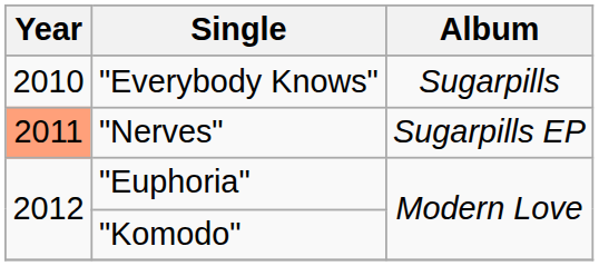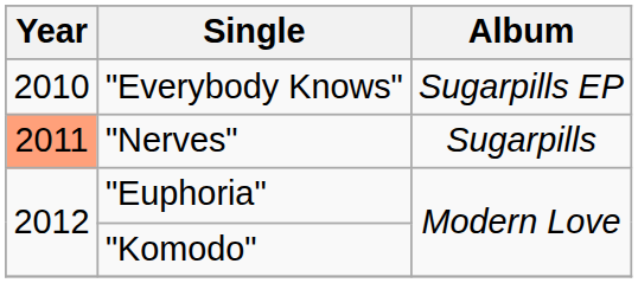 <table class="wikitable" style="text-align:center;">
 <tr>
 <th>Year</th>
 <th>Single</th>
 <th>Album</th>
 </tr>
 <tr>
 <td>2010</td>
 <td align="left">"Everybody Knows"</td>
-<td><em>Sugarpills</em></td>
+<td><em>Sugarpills EP</em></td>
 </tr>
 <tr>
 <td style="background: lightsalmon;">2011</td>
 <td align="left">"Nerves"</td>
-<td><em>Sugarpills EP</em></td>
+<td><em>Sugarpills</em></td>
 </tr>
 <tr>
 <td rowspan="2">2012</td>
 <td align="left">"Euphoria"</td>
 <td rowspan="2"><em>Modern Love</em></td>
 </tr>
 <tr>
 <td align="left">"Komodo"</td>
 </tr>
 <tr>
 </tr>
 </table>
